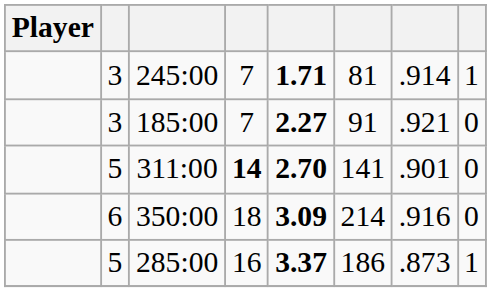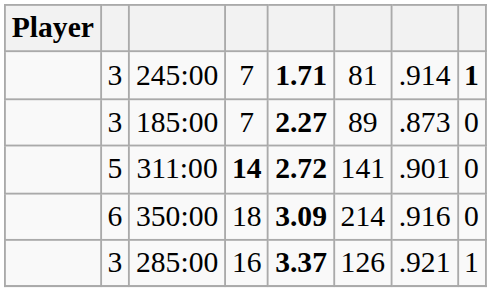 <table class="wikitable sortable" style="text-align:center;">
 <tr>
 <th>Player</th>
 <th></th>
 <th></th>
 <th></th>
 <th></th>
 <th></th>
 <th></th>
 <th></th>
 </tr>
 <tr>
 <td style="text-align:left;"> </td>
 <td>3</td>
 <td>245:00</td>
 <td>7</td>
 <td><strong>1.71</strong></td>
 <td>81</td>
 <td>.914</td>
-<td>1</td>
+<td><strong>1</strong></td>
 </tr>
 <tr>
 <td style="text-align:left;"> </td>
 <td>3</td>
 <td>185:00</td>
 <td>7</td>
 <td><strong>2.27</strong></td>
-<td>91</td>
-<td>.921</td>
+<td>89</td>
+<td>.873</td>
 <td>0</td>
 </tr>
 <tr>
 <td style="text-align:left;"> </td>
 <td>5</td>
 <td>311:00</td>
 <td><strong>14</strong></td>
-<td><strong>2.70</strong></td>
+<td><strong>2.72</strong></td>
 <td>141</td>
 <td>.901</td>
 <td>0</td>
 </tr>
 <tr>
 <td style="text-align:left;"> </td>
 <td>6</td>
 <td>350:00</td>
 <td>18</td>
 <td><strong>3.09</strong></td>
 <td>214</td>
 <td>.916</td>
 <td>0</td>
 </tr>
 <tr>
 <td style="text-align:left;"> </td>
-<td>5</td>
+<td>3</td>
 <td>285:00</td>
 <td>16</td>
 <td><strong>3.37</strong></td>
-<td>186</td>
-<td>.873</td>
+<td>126</td>
+<td>.921</td>
 <td>1</td>
 </tr>
 <tr>
 </tr>
 </table>
